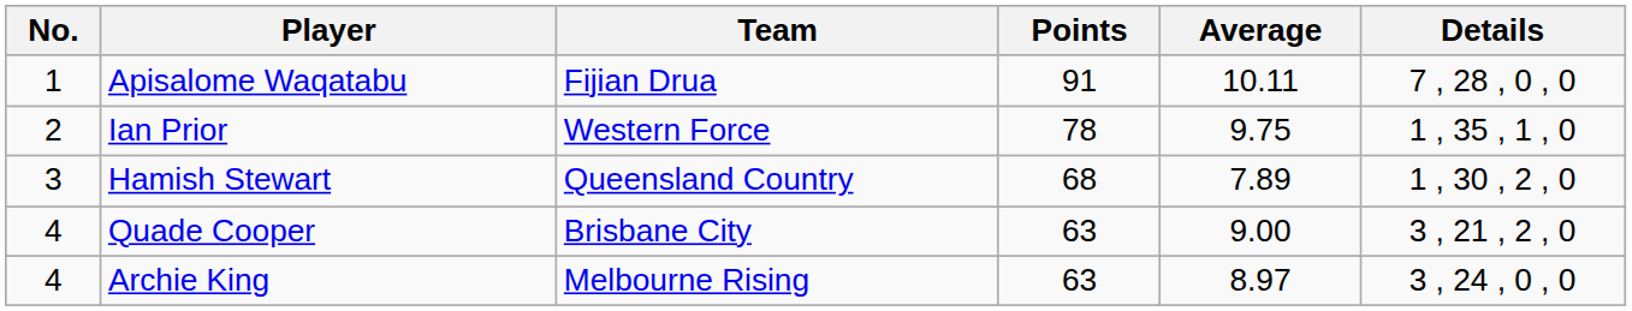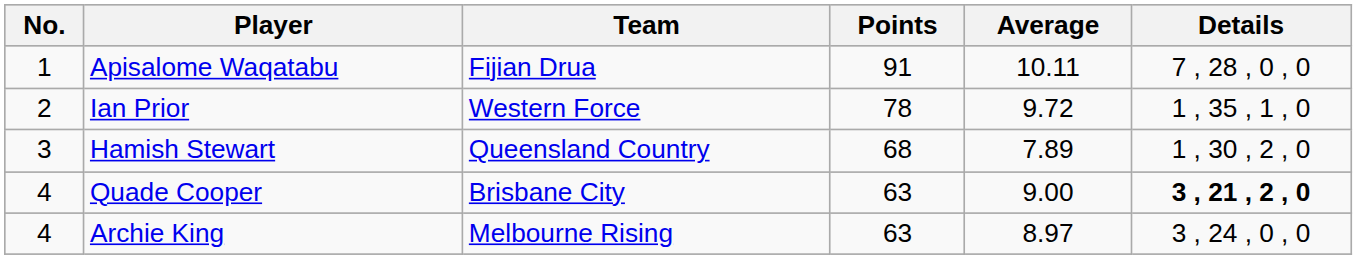 <table class="wikitable sortable" style="text-align:center; width:65%">
 <tr>
 <th>No.</th>
 <th>Player</th>
 <th>Team</th>
 <th>Points</th>
 <th>Average</th>
 <th>Details</th>
 </tr>
 <tr>
 <td>1</td>
 <td style="text-align:left;"><a href='#'>Apisalome Waqatabu</a></td>
 <td style="text-align:left;"><a href='#'>Fijian Drua</a></td>
 <td>91</td>
 <td>10.11</td>
 <td>7 , 28 , 0 , 0 </td>
 </tr>
 <tr>
 <td>2</td>
 <td style="text-align:left;"><a href='#'>Ian Prior</a></td>
 <td style="text-align:left;"><a href='#'>Western Force</a></td>
 <td>78</td>
-<td>9.75</td>
+<td>9.72</td>
 <td>1 , 35 , 1 , 0 </td>
 </tr>
 <tr>
 <td>3</td>
 <td style="text-align:left;"><a href='#'>Hamish Stewart</a></td>
 <td style="text-align:left;"><a href='#'>Queensland Country</a></td>
 <td>68</td>
 <td>7.89</td>
 <td>1 , 30 , 2 , 0 </td>
 </tr>
 <tr>
 <td>4</td>
 <td style="text-align:left;"><a href='#'>Quade Cooper</a></td>
 <td style="text-align:left;"><a href='#'>Brisbane City</a></td>
 <td>63</td>
 <td>9.00</td>
-<td>3 , 21 , 2 , 0 </td>
+<td><strong>3 , 21 , 2 , 0 </strong></td>
 </tr>
 <tr>
 <td>4</td>
 <td style="text-align:left;"><a href='#'>Archie King</a></td>
 <td style="text-align:left;"><a href='#'>Melbourne Rising</a></td>
 <td>63</td>
 <td>8.97</td>
 <td>3 , 24 , 0 , 0 </td>
 </tr>
 </table>
